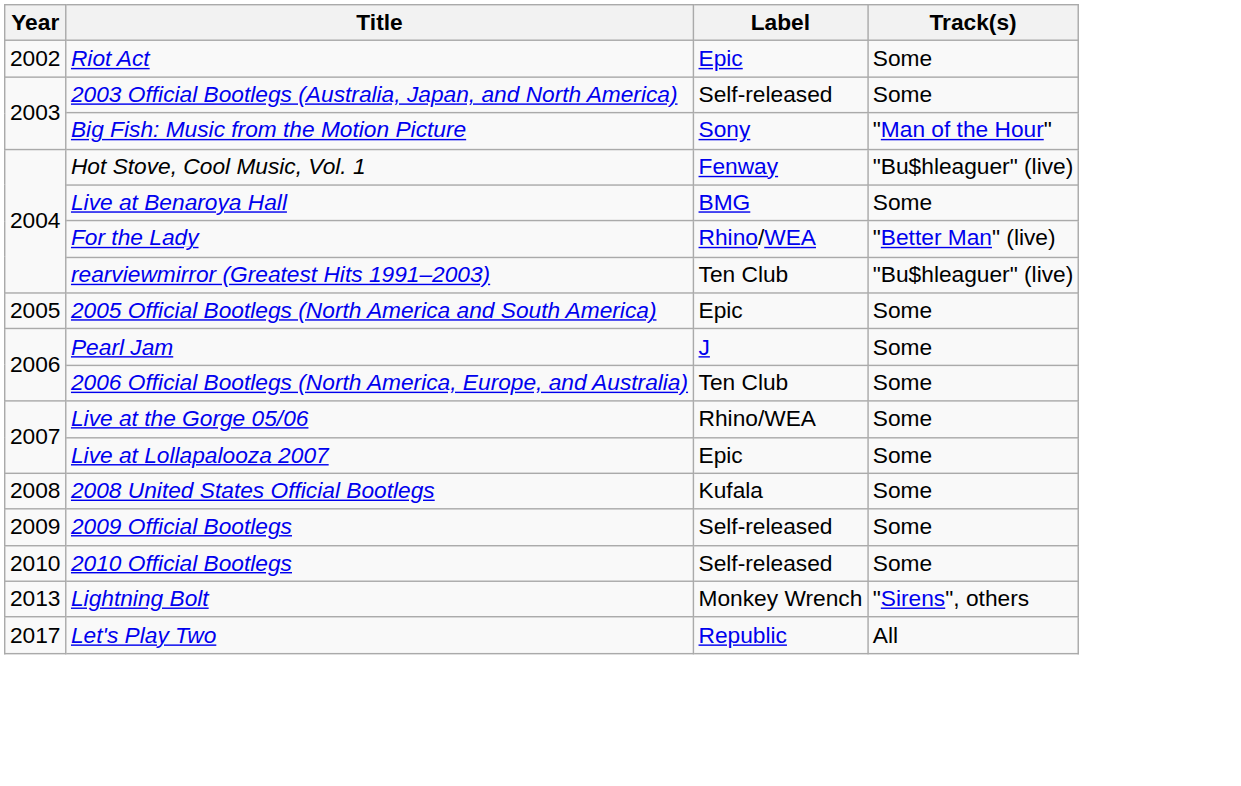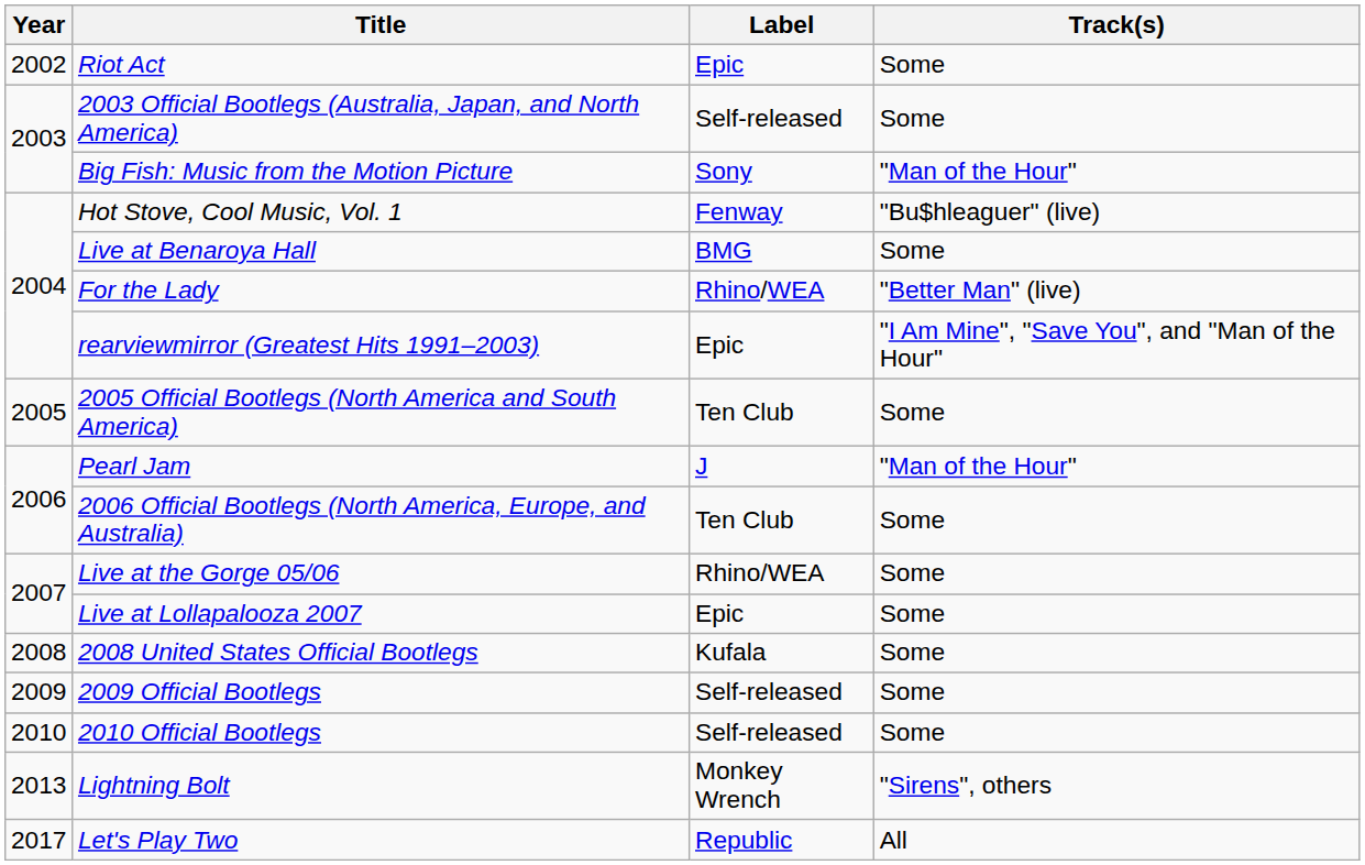 <table class="wikitable" border="1">
 <tr>
 <th><strong>Year</strong></th>
 <th><strong>Title</strong></th>
 <th><strong>Label</strong></th>
 <th><strong>Track(s)</strong></th>
 </tr>
 <tr>
 <td>2002</td>
 <td><em><a href='#'>Riot Act</a></em></td>
 <td><a href='#'>Epic</a></td>
 <td>Some</td>
 </tr>
 <tr>
 <td rowspan="2">2003</td>
 <td><em><a href='#'>2003 Official Bootlegs (Australia, Japan, and North America)</a></em></td>
 <td>Self-released</td>
 <td>Some</td>
 </tr>
 <tr>
 <td><em><a href='#'>Big Fish: Music from the Motion Picture</a></em></td>
 <td><a href='#'>Sony</a></td>
 <td>"<a href='#'>Man of the Hour</a>"</td>
 </tr>
 <tr>
 <td rowspan="4">2004</td>
 <td><em>Hot Stove, Cool Music, Vol. 1</em></td>
 <td><a href='#'>Fenway</a></td>
 <td>"Bu$hleaguer" (live)</td>
 </tr>
 <tr>
 <td><em><a href='#'>Live at Benaroya Hall</a></em></td>
 <td><a href='#'>BMG</a></td>
 <td>Some</td>
 </tr>
 <tr>
 <td><em><a href='#'>For the Lady</a></em></td>
 <td><a href='#'>Rhino</a>/<a href='#'>WEA</a></td>
 <td>"<a href='#'>Better Man</a>" (live)</td>
 </tr>
 <tr>
 <td><em><a href='#'>rearviewmirror (Greatest Hits 1991–2003)</a></em></td>
-<td>Ten Club</td>
-<td>"Bu$hleaguer" (live)</td>
+<td>Epic</td>
+<td>"<a href='#'>I Am Mine</a>", "<a href='#'>Save You</a>", and "Man of the Hour"</td>
 </tr>
 <tr>
 <td>2005</td>
 <td><em><a href='#'>2005 Official Bootlegs (North America and South America)</a></em></td>
-<td>Epic</td>
+<td>Ten Club</td>
 <td>Some</td>
 </tr>
 <tr>
 <td rowspan="2">2006</td>
 <td><em><a href='#'>Pearl Jam</a></em></td>
 <td><a href='#'>J</a></td>
-<td>Some</td>
+<td>"<a href='#'>Man of the Hour</a>"</td>
 </tr>
 <tr>
 <td><em><a href='#'>2006 Official Bootlegs (North America, Europe, and Australia)</a></em></td>
 <td>Ten Club</td>
 <td>Some</td>
 </tr>
 <tr>
 <td rowspan="2">2007</td>
 <td><em><a href='#'>Live at the Gorge 05/06</a></em></td>
 <td>Rhino/WEA</td>
 <td>Some</td>
 </tr>
 <tr>
 <td><em><a href='#'>Live at Lollapalooza 2007</a></em></td>
 <td>Epic</td>
 <td>Some</td>
 </tr>
 <tr>
 <td>2008</td>
 <td><em><a href='#'>2008 United States Official Bootlegs</a></em></td>
 <td>Kufala</td>
 <td>Some</td>
 </tr>
 <tr>
 <td>2009</td>
 <td><em><a href='#'>2009 Official Bootlegs</a></em></td>
 <td>Self-released</td>
 <td>Some</td>
 </tr>
 <tr>
 <td>2010</td>
 <td><em><a href='#'>2010 Official Bootlegs</a></em></td>
 <td>Self-released</td>
 <td>Some</td>
 </tr>
 <tr>
 <td>2013</td>
 <td><em><a href='#'>Lightning Bolt</a></em></td>
 <td>Monkey Wrench</td>
 <td>"<a href='#'>Sirens</a>", others</td>
 </tr>
 <tr>
 <td>2017</td>
 <td><em><a href='#'>Let's Play Two</a></em></td>
 <td><a href='#'>Republic</a></td>
 <td>All</td>
 </tr>
 </table>
